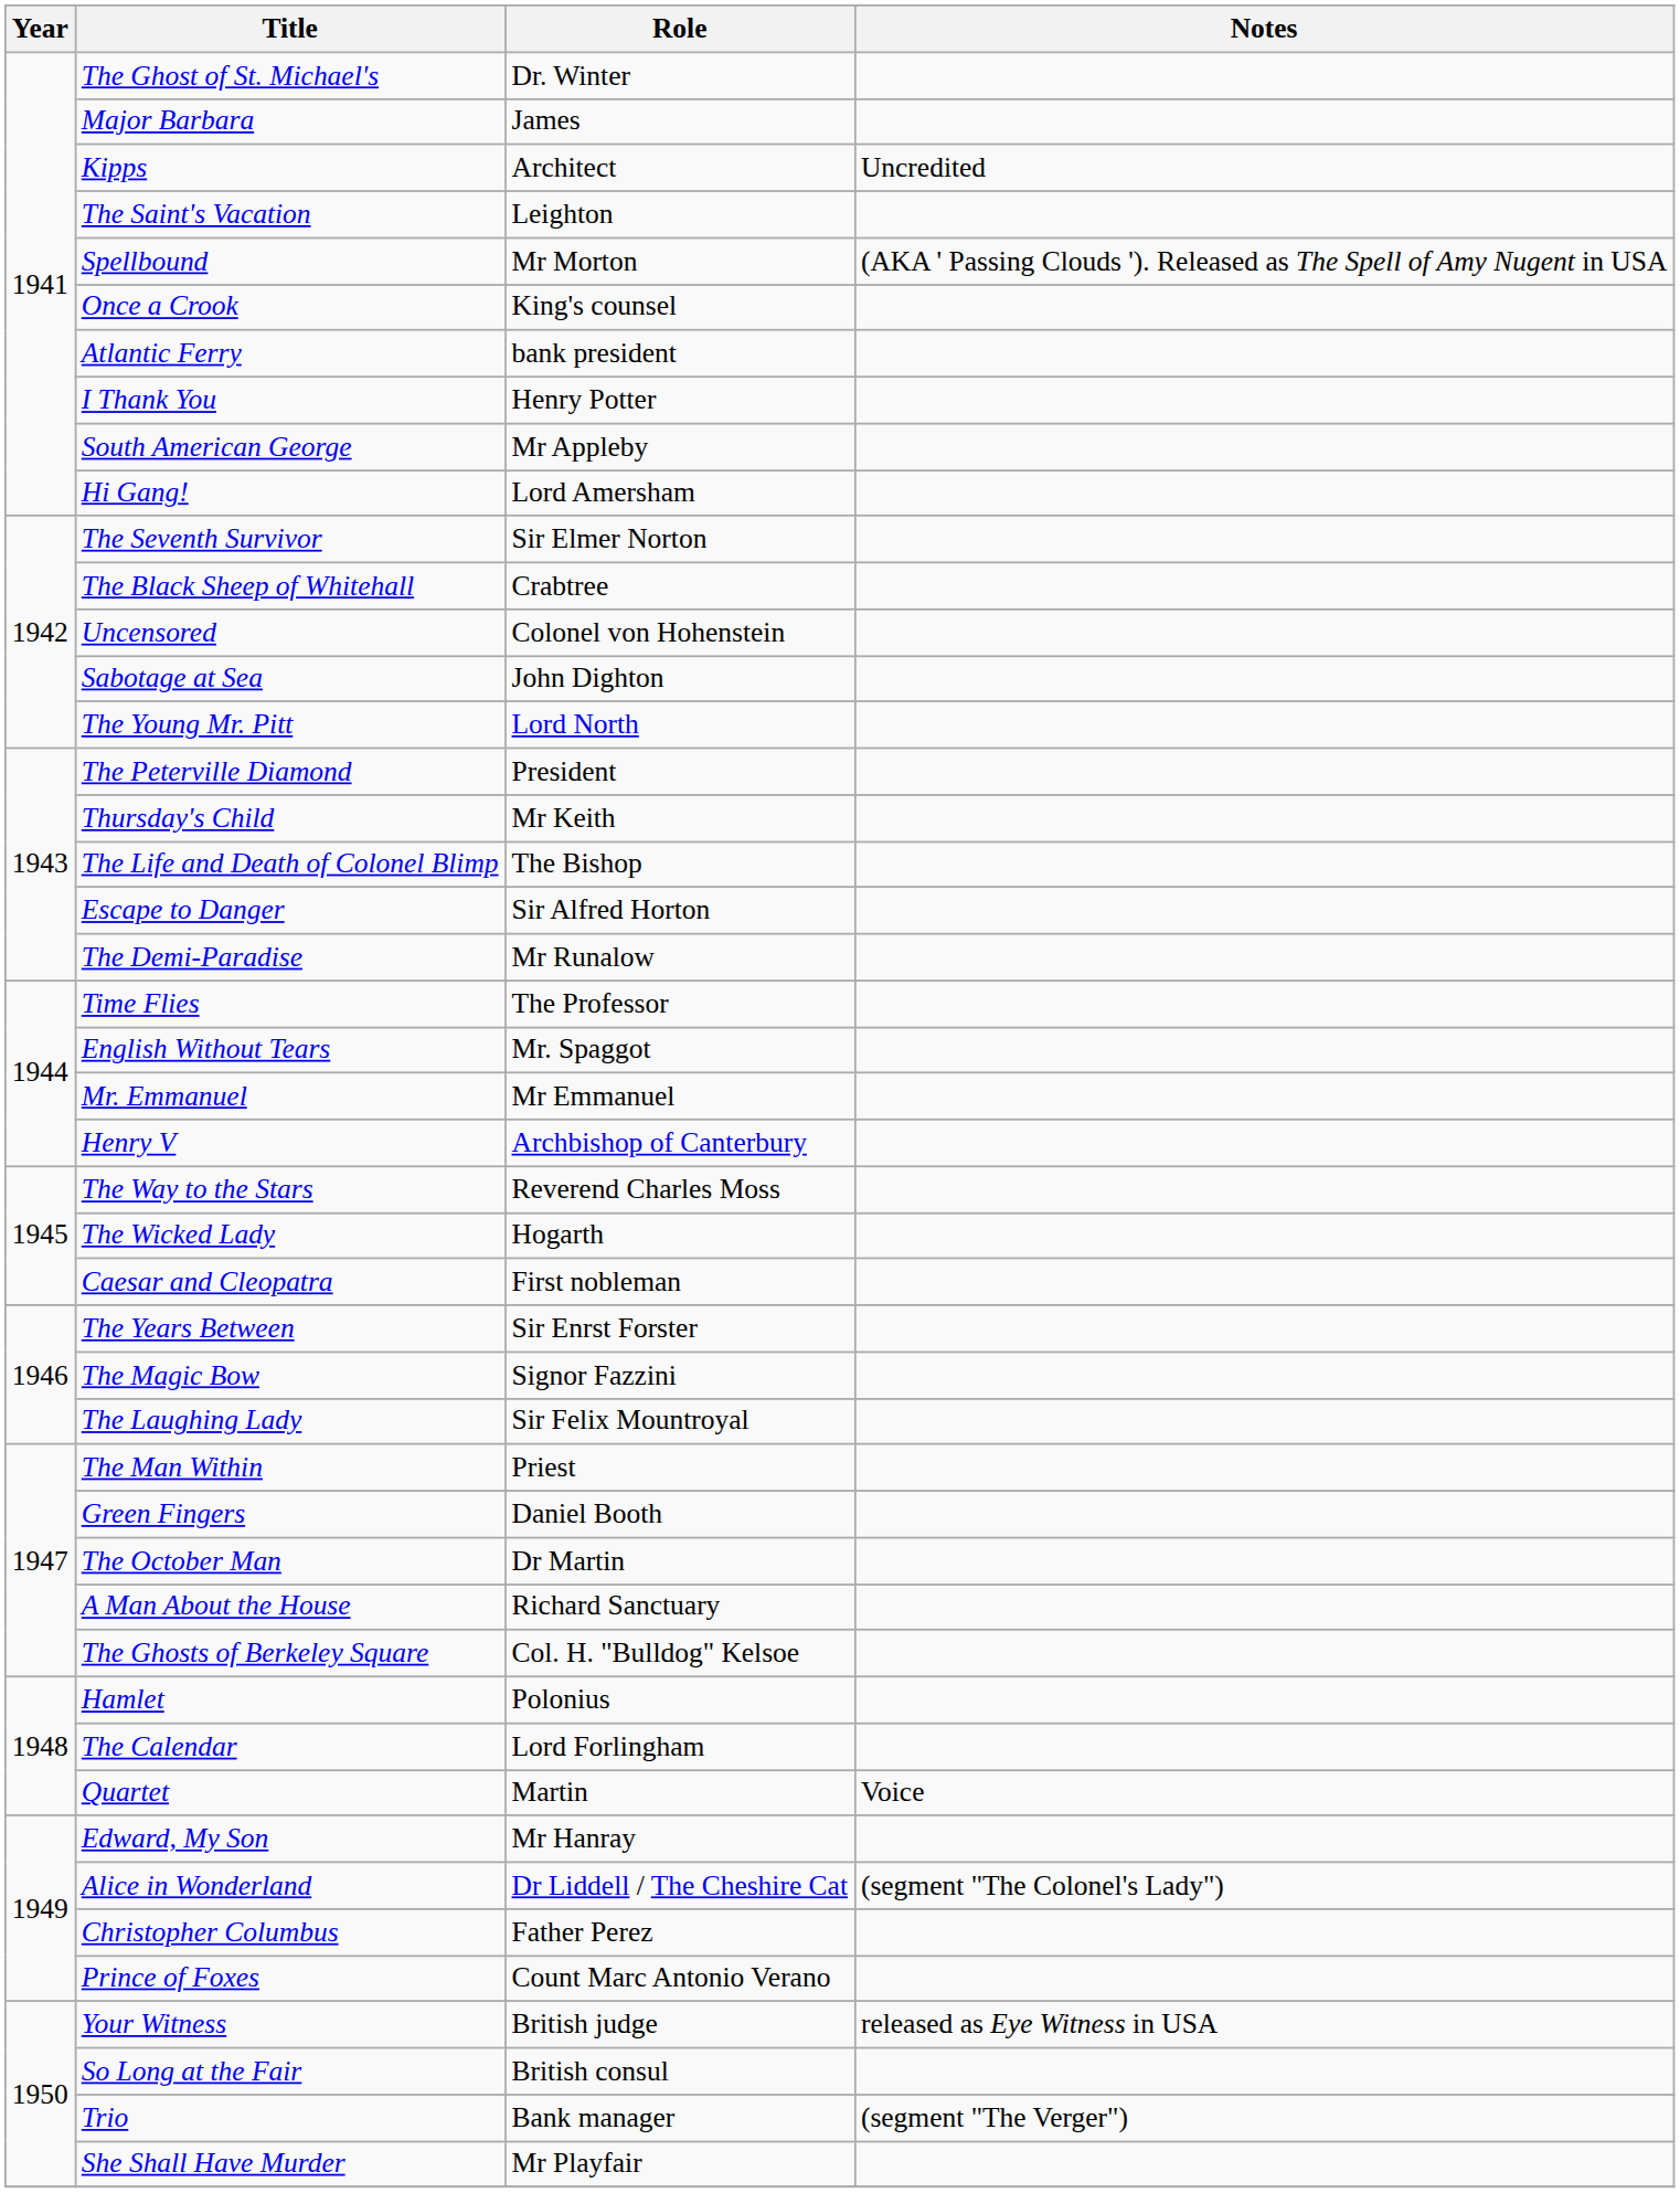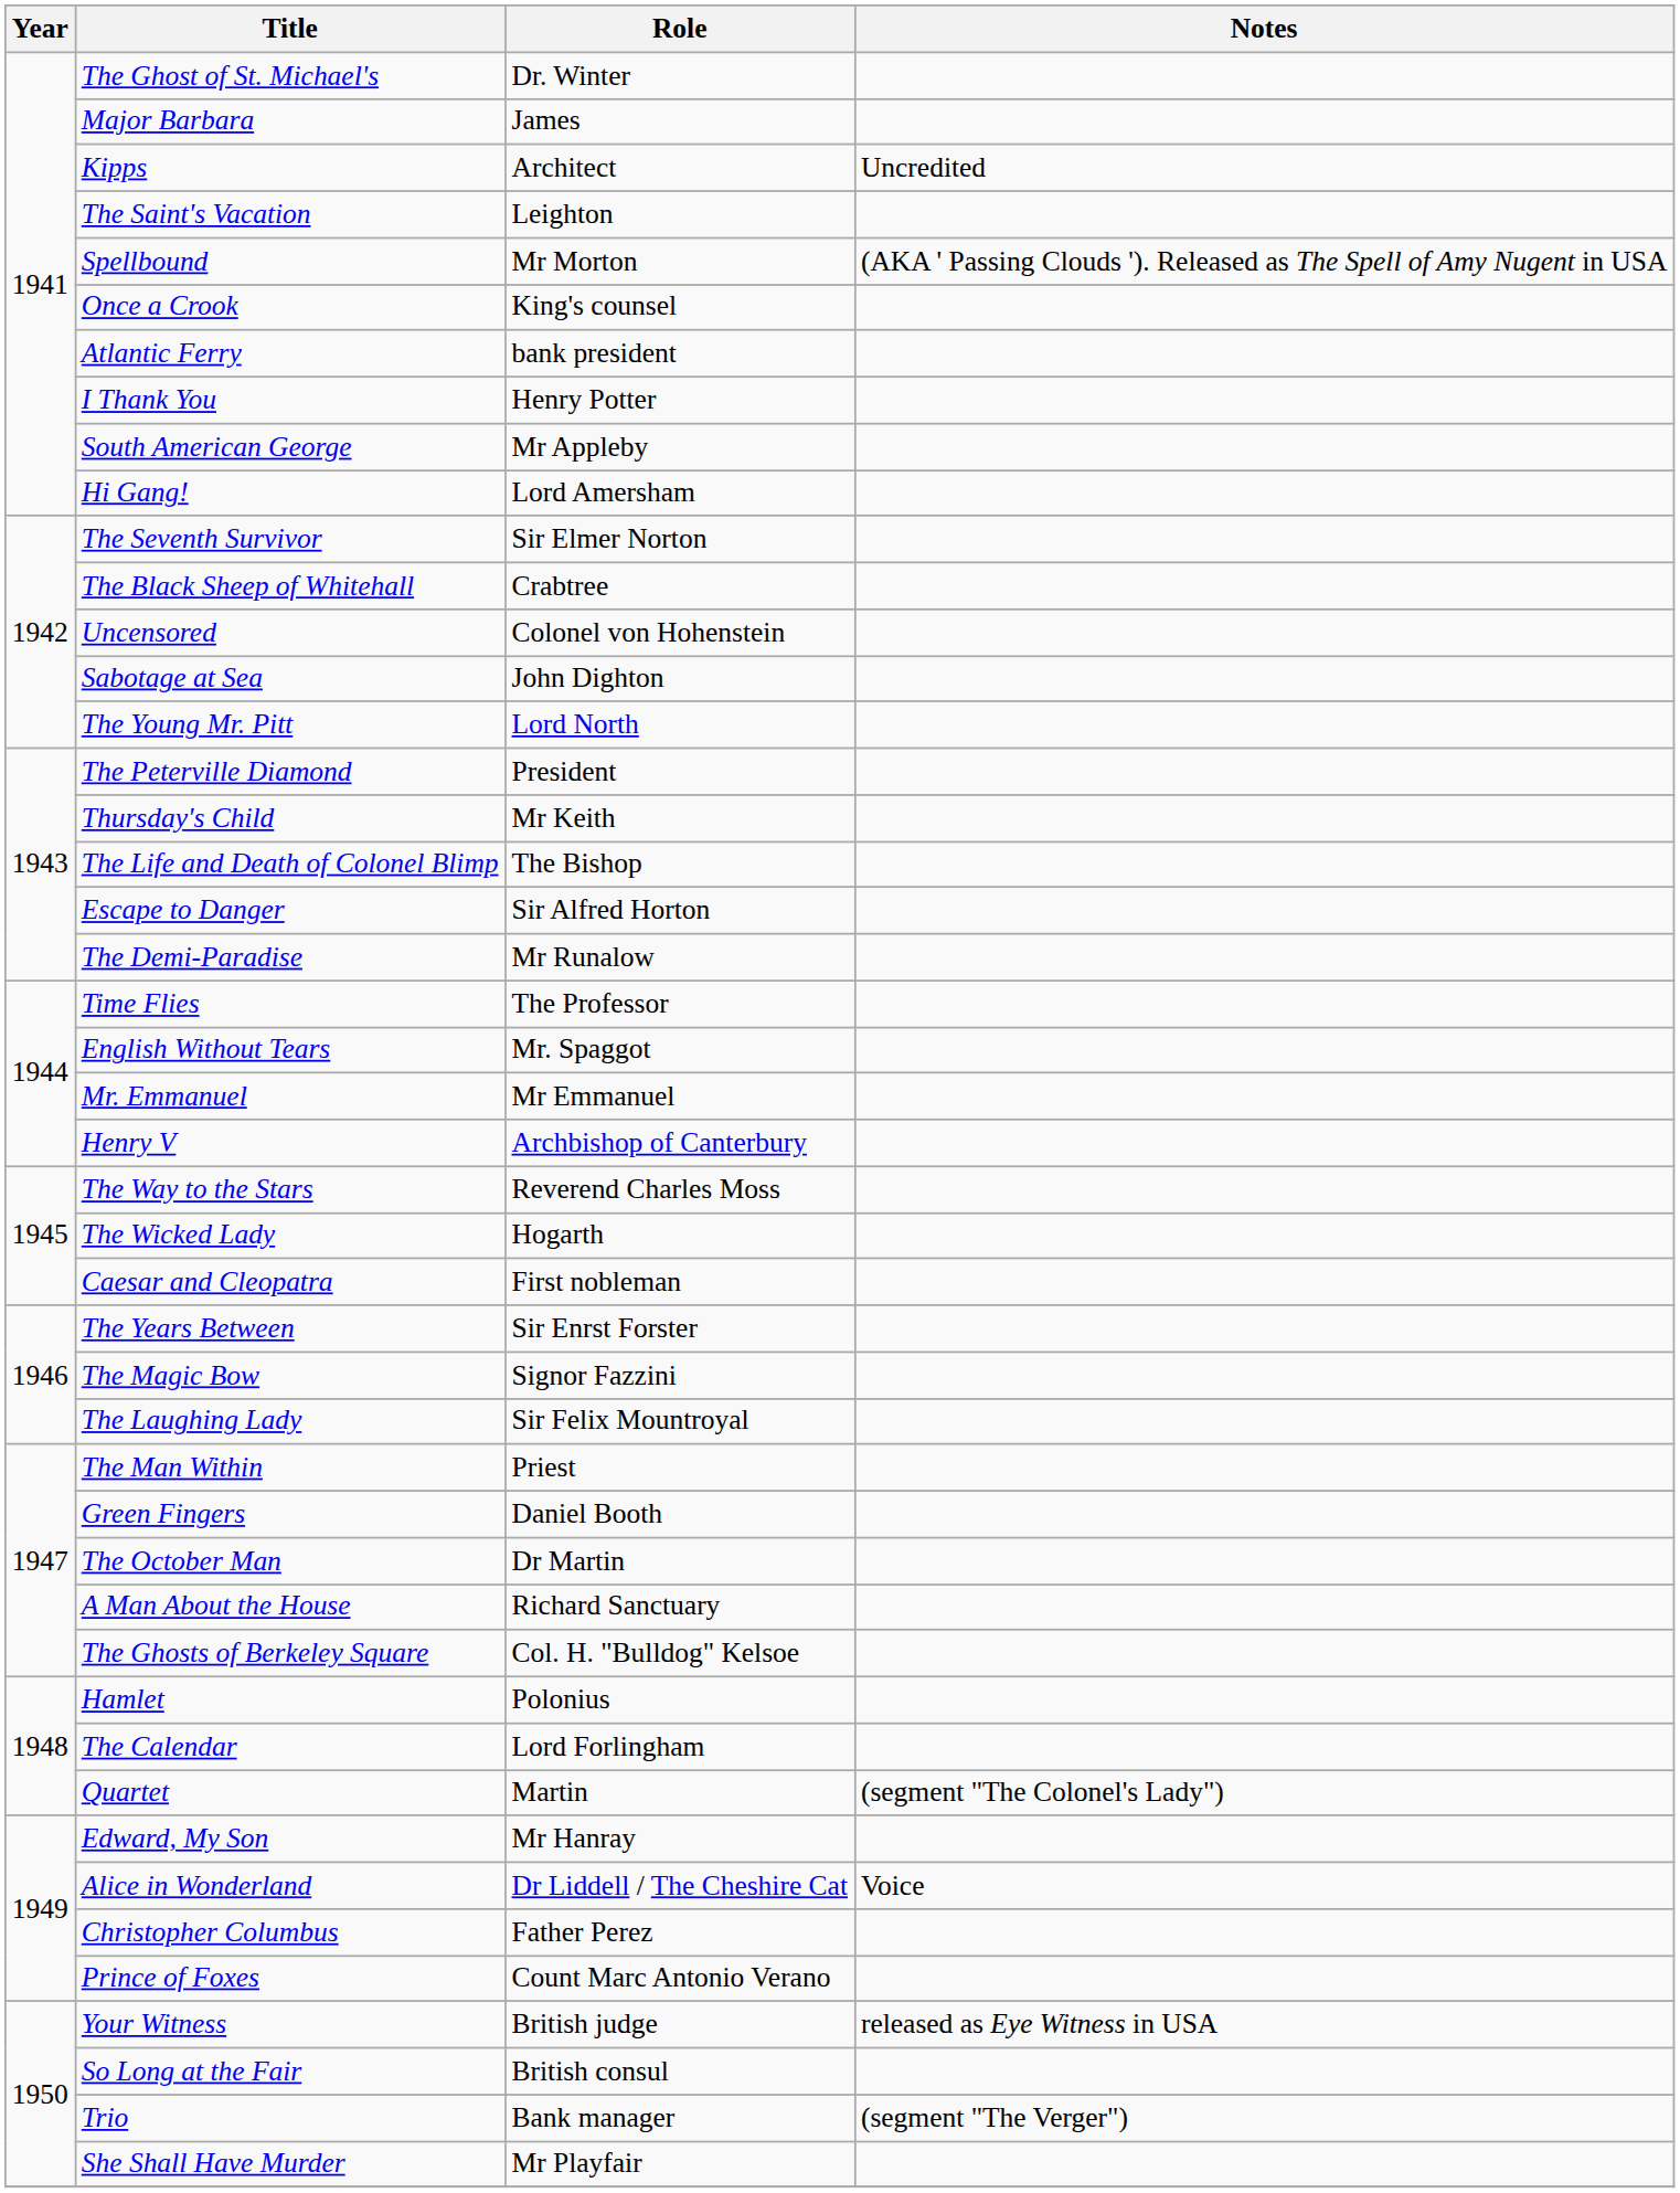 <table class="wikitable" style="font-size: 90%;">
 <tr>
 <th>Year</th>
 <th>Title</th>
 <th>Role</th>
 <th>Notes</th>
 </tr>
 <tr>
 <td rowspan="10">1941</td>
 <td><em><a href='#'>The Ghost of St. Michael's</a></em></td>
 <td>Dr. Winter</td>
 <td></td>
 </tr>
 <tr>
 <td><em><a href='#'>Major Barbara</a></em></td>
 <td>James</td>
 <td></td>
 </tr>
 <tr>
 <td><em><a href='#'>Kipps</a></em></td>
 <td>Architect</td>
 <td>Uncredited</td>
 </tr>
 <tr>
 <td><em><a href='#'>The Saint's Vacation</a></em></td>
 <td>Leighton</td>
 <td></td>
 </tr>
 <tr>
 <td><em><a href='#'>Spellbound</a></em></td>
 <td>Mr Morton</td>
 <td>(AKA ' Passing Clouds '). Released as <em>The Spell of Amy Nugent</em> in USA</td>
 </tr>
 <tr>
 <td><em><a href='#'>Once a Crook</a></em></td>
 <td>King's counsel</td>
 <td></td>
 </tr>
 <tr>
 <td><em><a href='#'>Atlantic Ferry</a></em></td>
 <td>bank president</td>
 <td></td>
 </tr>
 <tr>
 <td><em><a href='#'>I Thank You</a></em></td>
 <td>Henry Potter</td>
 <td></td>
 </tr>
 <tr>
 <td><em><a href='#'>South American George</a></em></td>
 <td>Mr Appleby</td>
 <td></td>
 </tr>
 <tr>
 <td><em><a href='#'>Hi Gang!</a></em></td>
 <td>Lord Amersham</td>
 <td></td>
 </tr>
 <tr>
 <td rowspan="5">1942</td>
 <td><em><a href='#'>The Seventh Survivor</a></em></td>
 <td>Sir Elmer Norton</td>
 <td></td>
 </tr>
 <tr>
 <td><em><a href='#'>The Black Sheep of Whitehall</a></em></td>
 <td>Crabtree</td>
 <td></td>
 </tr>
 <tr>
 <td><em><a href='#'>Uncensored</a></em></td>
 <td>Colonel von Hohenstein</td>
 <td></td>
 </tr>
 <tr>
 <td><em><a href='#'>Sabotage at Sea</a></em></td>
 <td>John Dighton</td>
 <td></td>
 </tr>
 <tr>
 <td><em><a href='#'>The Young Mr. Pitt</a></em></td>
 <td><a href='#'>Lord North</a></td>
 <td></td>
 </tr>
 <tr>
 <td rowspan="5">1943</td>
 <td><em><a href='#'>The Peterville Diamond</a></em></td>
 <td>President</td>
 <td></td>
 </tr>
 <tr>
 <td><em><a href='#'>Thursday's Child</a></em></td>
 <td>Mr Keith</td>
 <td></td>
 </tr>
 <tr>
 <td><em><a href='#'>The Life and Death of Colonel Blimp</a></em></td>
 <td>The Bishop</td>
 <td></td>
 </tr>
 <tr>
 <td><em><a href='#'>Escape to Danger</a></em></td>
 <td>Sir Alfred Horton</td>
 <td></td>
 </tr>
 <tr>
 <td><em><a href='#'>The Demi-Paradise</a></em></td>
 <td>Mr Runalow</td>
 <td></td>
 </tr>
 <tr>
 <td rowspan="4">1944</td>
 <td><em><a href='#'>Time Flies</a></em></td>
 <td>The Professor</td>
 <td></td>
 </tr>
 <tr>
 <td><em><a href='#'>English Without Tears</a></em></td>
 <td>Mr. Spaggot</td>
 <td></td>
 </tr>
 <tr>
 <td><em><a href='#'>Mr. Emmanuel</a></em></td>
 <td>Mr Emmanuel</td>
 <td></td>
 </tr>
 <tr>
 <td><em><a href='#'>Henry V</a></em></td>
 <td><a href='#'>Archbishop of Canterbury</a></td>
 <td></td>
 </tr>
 <tr>
 <td rowspan="3">1945</td>
 <td><em><a href='#'>The Way to the Stars</a></em></td>
 <td>Reverend Charles Moss</td>
 <td></td>
 </tr>
 <tr>
 <td><em><a href='#'>The Wicked Lady</a></em></td>
 <td>Hogarth</td>
 <td></td>
 </tr>
 <tr>
 <td><em><a href='#'>Caesar and Cleopatra</a></em></td>
 <td>First nobleman</td>
 <td></td>
 </tr>
 <tr>
 <td rowspan="3">1946</td>
 <td><em><a href='#'>The Years Between</a></em></td>
 <td>Sir Enrst Forster</td>
 <td></td>
 </tr>
 <tr>
 <td><em><a href='#'>The Magic Bow</a></em></td>
 <td>Signor Fazzini</td>
 <td></td>
 </tr>
 <tr>
 <td><em><a href='#'>The Laughing Lady</a></em></td>
 <td>Sir Felix Mountroyal</td>
 <td></td>
 </tr>
 <tr>
 <td rowspan="5">1947</td>
 <td><em><a href='#'>The Man Within</a></em></td>
 <td>Priest</td>
 <td></td>
 </tr>
 <tr>
 <td><em><a href='#'>Green Fingers</a></em></td>
 <td>Daniel Booth</td>
 <td></td>
 </tr>
 <tr>
 <td><em><a href='#'>The October Man</a></em></td>
 <td>Dr Martin</td>
 <td></td>
 </tr>
 <tr>
 <td><em><a href='#'>A Man About the House</a></em></td>
 <td>Richard Sanctuary</td>
 <td></td>
 </tr>
 <tr>
 <td><em><a href='#'>The Ghosts of Berkeley Square</a></em></td>
 <td>Col. H. "Bulldog" Kelsoe</td>
 <td></td>
 </tr>
 <tr>
 <td rowspan="3">1948</td>
 <td><em><a href='#'>Hamlet</a></em></td>
 <td>Polonius</td>
 <td></td>
 </tr>
 <tr>
 <td><em><a href='#'>The Calendar</a></em></td>
 <td>Lord Forlingham</td>
 <td></td>
 </tr>
 <tr>
 <td><em><a href='#'>Quartet</a></em></td>
 <td>Martin</td>
-<td>Voice</td>
+<td>(segment "The Colonel's Lady")</td>
 </tr>
 <tr>
 <td rowspan="4">1949</td>
 <td><em><a href='#'>Edward, My Son</a></em></td>
 <td>Mr Hanray</td>
 <td></td>
 </tr>
 <tr>
 <td><em><a href='#'>Alice in Wonderland</a></em></td>
 <td><a href='#'>Dr Liddell</a> / <a href='#'>The Cheshire Cat</a></td>
-<td>(segment "The Colonel's Lady")</td>
+<td>Voice</td>
 </tr>
 <tr>
 <td><em><a href='#'>Christopher Columbus</a></em></td>
 <td>Father Perez</td>
 <td></td>
 </tr>
 <tr>
 <td><em><a href='#'>Prince of Foxes</a></em></td>
 <td>Count Marc Antonio Verano</td>
 <td></td>
 </tr>
 <tr>
 <td rowspan="4">1950</td>
 <td><em><a href='#'>Your Witness</a></em></td>
 <td>British judge</td>
 <td>released as <em>Eye Witness</em> in USA</td>
 </tr>
 <tr>
 <td><em><a href='#'>So Long at the Fair</a></em></td>
 <td>British consul</td>
 <td></td>
 </tr>
 <tr>
 <td><em><a href='#'>Trio</a></em></td>
 <td>Bank manager</td>
 <td>(segment "The Verger")</td>
 </tr>
 <tr>
 <td><em><a href='#'>She Shall Have Murder</a></em></td>
 <td>Mr Playfair</td>
 <td></td>
 </tr>
 <tr>
 </tr>
 </table>
